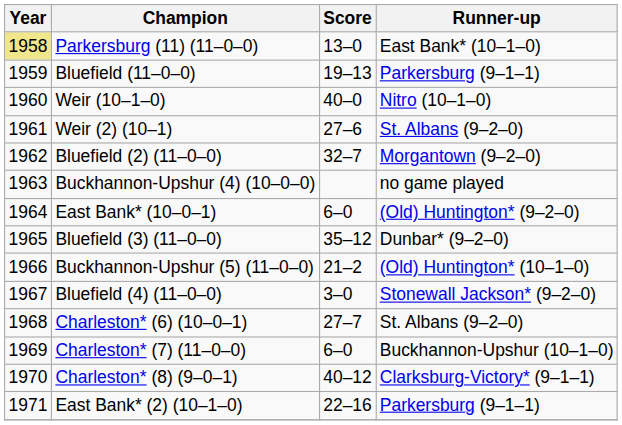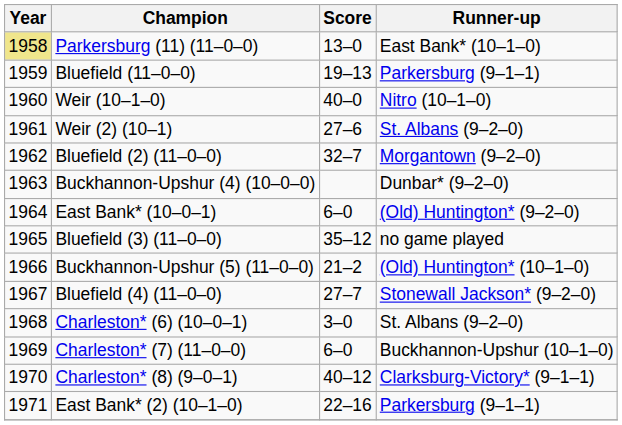 <table class="wikitable">
 <tr>
 <th>Year</th>
 <th>Champion</th>
 <th>Score</th>
 <th>Runner-up</th>
 </tr>
 <tr>
 <td style="background: khaki;">1958</td>
 <td><a href='#'>Parkersburg</a> (11) (11–0–0)</td>
 <td>13–0</td>
 <td>East Bank* (10–1–0)</td>
 </tr>
 <tr>
 <td>1959</td>
 <td>Bluefield (11–0–0)</td>
 <td>19–13</td>
 <td><a href='#'>Parkersburg</a> (9–1–1)</td>
 </tr>
 <tr>
 <td>1960</td>
 <td>Weir (10–1–0)</td>
 <td>40–0</td>
 <td><a href='#'>Nitro</a> (10–1–0)</td>
 </tr>
 <tr>
 <td>1961</td>
 <td>Weir (2) (10–1)</td>
 <td>27–6</td>
 <td><a href='#'>St. Albans</a> (9–2–0)</td>
 </tr>
 <tr>
 <td>1962</td>
 <td>Bluefield (2) (11–0–0)</td>
 <td>32–7</td>
 <td><a href='#'>Morgantown</a> (9–2–0)</td>
 </tr>
 <tr>
 <td>1963</td>
 <td>Buckhannon-Upshur (4) (10–0–0)</td>
 <td></td>
-<td>no game played</td>
+<td>Dunbar* (9–2–0)</td>
 </tr>
 <tr>
 <td>1964</td>
 <td>East Bank* (10–0–1)</td>
 <td>6–0</td>
 <td><a href='#'>(Old) Huntington*</a> (9–2–0)</td>
 </tr>
 <tr>
 <td>1965</td>
 <td>Bluefield (3) (11–0–0)</td>
 <td>35–12</td>
-<td>Dunbar* (9–2–0)</td>
+<td>no game played</td>
 </tr>
 <tr>
 <td>1966</td>
 <td>Buckhannon-Upshur (5) (11–0–0)</td>
 <td>21–2</td>
 <td><a href='#'>(Old) Huntington*</a> (10–1–0)</td>
 </tr>
 <tr>
 <td>1967</td>
 <td>Bluefield (4) (11–0–0)</td>
-<td>3–0</td>
+<td>27–7</td>
 <td><a href='#'>Stonewall Jackson*</a> (9–2–0)</td>
 </tr>
 <tr>
 <td>1968</td>
 <td><a href='#'>Charleston*</a> (6) (10–0–1)</td>
-<td>27–7</td>
+<td>3–0</td>
 <td>St. Albans (9–2–0)</td>
 </tr>
 <tr>
 <td>1969</td>
 <td><a href='#'>Charleston*</a> (7) (11–0–0)</td>
 <td>6–0</td>
 <td>Buckhannon-Upshur (10–1–0)</td>
 </tr>
 <tr>
 <td>1970</td>
 <td><a href='#'>Charleston*</a> (8) (9–0–1)</td>
 <td>40–12</td>
 <td><a href='#'>Clarksburg-Victory*</a> (9–1–1)</td>
 </tr>
 <tr>
 <td>1971</td>
 <td>East Bank* (2) (10–1–0)</td>
 <td>22–16</td>
 <td><a href='#'>Parkersburg</a> (9–1–1)</td>
 </tr>
 <tr>
 </tr>
 </table>
